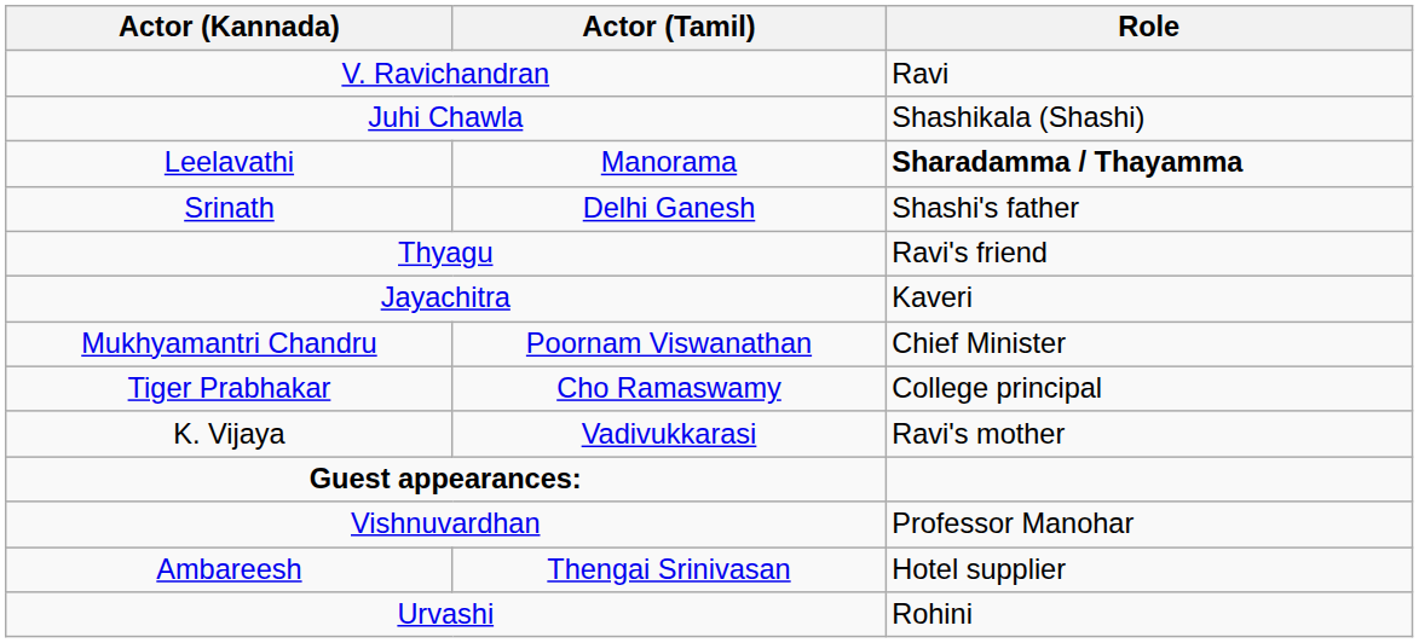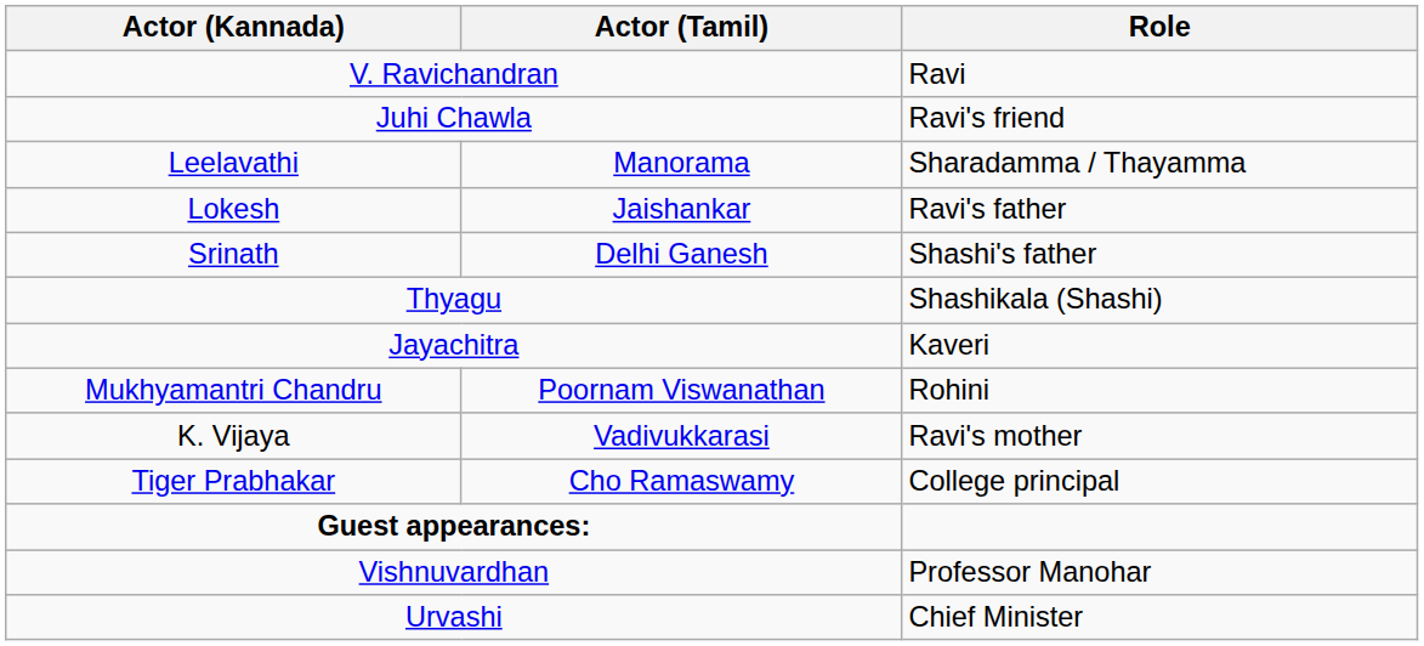 <table class="wikitable" style="width:50%;">
 <tr>
 <th>Actor (Kannada)</th>
 <th>Actor (Tamil)</th>
 <th>Role</th>
 </tr>
 <tr>
 <td colspan="2" style="text-align:center;"><a href='#'>V. Ravichandran</a></td>
 <td>Ravi</td>
 </tr>
 <tr>
 <td colspan="2" style="text-align:center;"><a href='#'>Juhi Chawla</a></td>
-<td>Shashikala (Shashi)</td>
+<td>Ravi's friend</td>
 </tr>
 <tr>
 <td style="text-align:center;"><a href='#'>Leelavathi</a></td>
 <td style="text-align:center;"><a href='#'>Manorama</a></td>
-<td><strong>Sharadamma / Thayamma</strong></td>
+<td>Sharadamma / Thayamma</td>
+</tr>
+<tr>
+<td style="text-align:center;"><a href='#'>Lokesh</a></td>
+<td style="text-align:center;"><a href='#'>Jaishankar</a></td>
+<td>Ravi's father</td>
 </tr>
 <tr>
 <td style="text-align:center;"><a href='#'>Srinath</a></td>
 <td style="text-align:center;"><a href='#'>Delhi Ganesh</a></td>
 <td>Shashi's father</td>
 </tr>
 <tr>
 <td colspan="2" style="text-align:center;"><a href='#'>Thyagu</a></td>
-<td>Ravi's friend</td>
+<td>Shashikala (Shashi)</td>
 </tr>
 <tr>
 <td colspan="2" style="text-align:center;"><a href='#'>Jayachitra</a></td>
 <td>Kaveri</td>
 </tr>
 <tr>
 <td style="text-align:center;"><a href='#'>Mukhyamantri Chandru</a></td>
 <td style="text-align:center;"><a href='#'>Poornam Viswanathan</a></td>
-<td>Chief Minister</td>
+<td>Rohini</td>
+</tr>
+<tr>
+<td style="text-align:center;">K. Vijaya</td>
+<td style="text-align:center;"><a href='#'>Vadivukkarasi</a></td>
+<td>Ravi's mother</td>
 </tr>
 <tr>
 <td style="text-align:center;"><a href='#'>Tiger Prabhakar</a></td>
 <td style="text-align:center;"><a href='#'>Cho Ramaswamy</a></td>
 <td>College principal</td>
-</tr>
-<tr>
-<td style="text-align:center;">K. Vijaya</td>
-<td style="text-align:center;"><a href='#'>Vadivukkarasi</a></td>
-<td>Ravi's mother</td>
 </tr>
 <tr>
 <td colspan="2" style="text-align:center;"><strong>Guest appearances:</strong></td>
 <td></td>
 </tr>
 <tr>
 <td colspan="2" style="text-align:center;"><a href='#'>Vishnuvardhan</a></td>
 <td>Professor Manohar</td>
 </tr>
 <tr>
-<td style="text-align:center;"><a href='#'>Ambareesh</a></td>
-<td style="text-align:center;"><a href='#'>Thengai Srinivasan</a></td>
-<td>Hotel supplier</td>
-</tr>
-<tr>
 <td colspan="2" style="text-align:center;"><a href='#'>Urvashi</a></td>
-<td>Rohini</td>
+<td>Chief Minister</td>
 </tr>
 </table>
